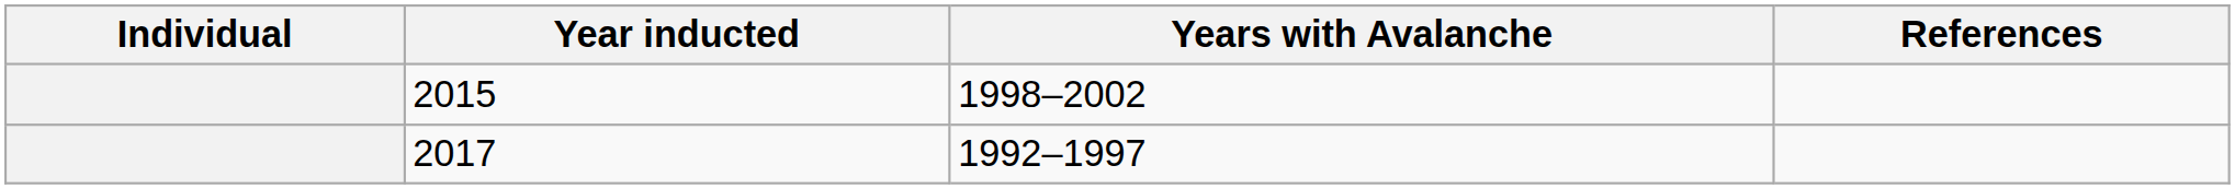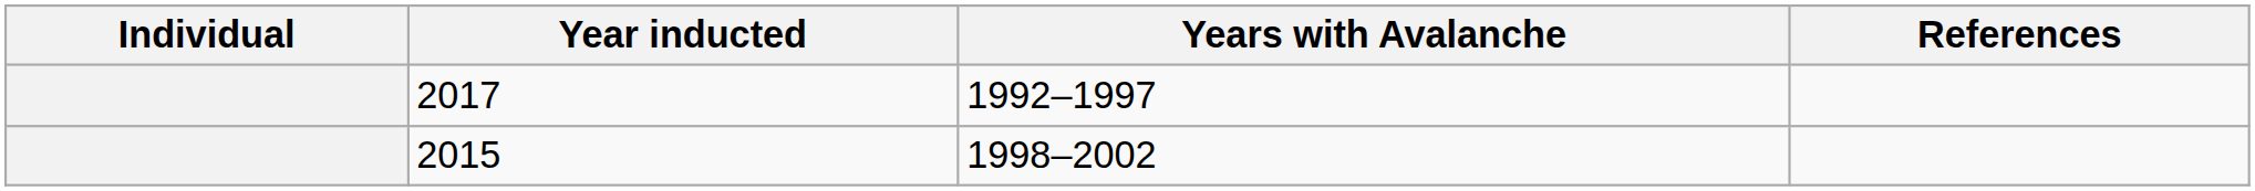 <table class="wikitable sortable" width="75%">
 <tr>
 <th scope="col">Individual</th>
 <th scope="col">Year inducted</th>
 <th scope="col">Years with Avalanche</th>
 <th scope="col" class="unsortable">References</th>
 </tr>
 <tr>
 <th scope="row"></th>
+<td>2017</td>
+<td>1992–1997</td>
+<td></td>
+</tr>
+<tr>
+<th scope="row"></th>
 <td>2015</td>
 <td>1998–2002</td>
 <td></td>
 </tr>
-<tr>
-<th scope="row"></th>
-<td>2017</td>
-<td>1992–1997</td>
-<td></td>
-</tr>
 </table>
